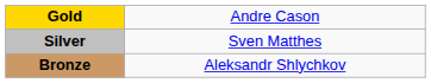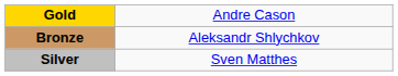 <table class="wikitable" style="text-align:center; " width="35%">
 <tr>
 <td bgcolor="gold"><strong>Gold</strong></td>
 <td><a href='#'>Andre Cason</a><br>  <small><em></em></small></td>
 </tr>
 <tr>
+<td bgcolor="CC9966"><strong>Bronze</strong></td>
+<td><a href='#'>Aleksandr Shlychkov</a><br>  <small><em></em></small></td>
+</tr>
+<tr>
 <td bgcolor="silver"><strong>Silver</strong></td>
 <td><a href='#'>Sven Matthes</a><br>  <small><em></em></small></td>
 </tr>
-<tr>
-<td bgcolor="CC9966"><strong>Bronze</strong></td>
-<td><a href='#'>Aleksandr Shlychkov</a><br>  <small><em></em></small></td>
-</tr>
 </table>
